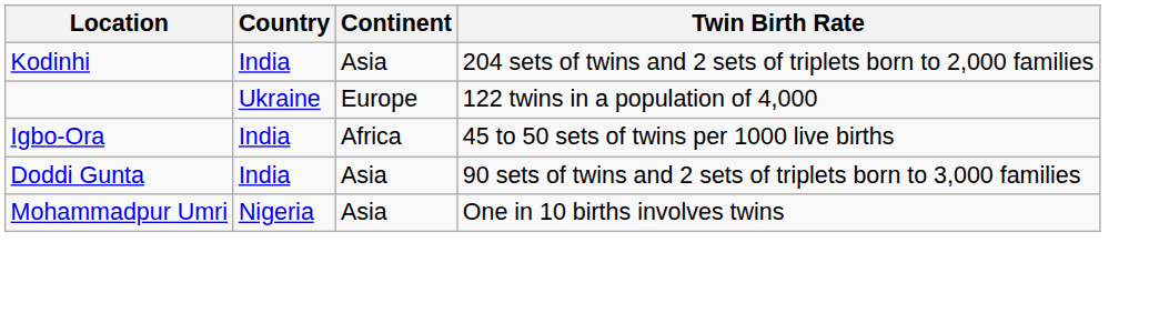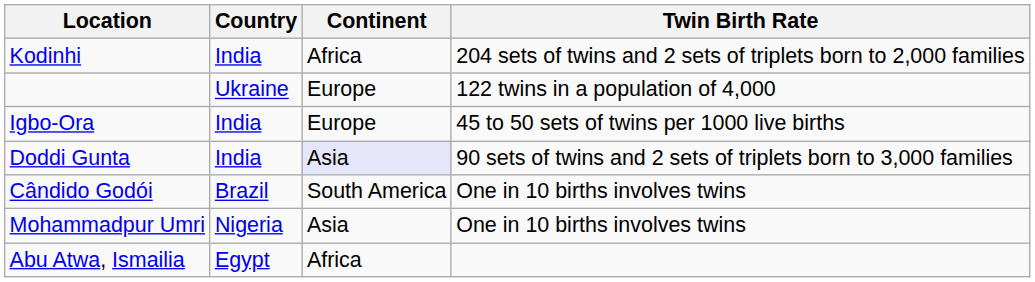 <table class="wikitable">
 <tr>
 <th>Location</th>
 <th>Country</th>
 <th>Continent</th>
 <th>Twin Birth Rate</th>
 </tr>
 <tr>
 <td><a href='#'>Kodinhi</a></td>
 <td><a href='#'>India</a></td>
-<td>Asia</td>
+<td>Africa</td>
 <td>204 sets of twins and 2 sets of triplets born to 2,000 families </td>
 </tr>
 <tr>
 <td></td>
 <td><a href='#'>Ukraine</a></td>
 <td>Europe</td>
 <td>122 twins in a population of 4,000 </td>
 </tr>
 <tr>
 <td><a href='#'>Igbo-Ora</a></td>
 <td><a href='#'>India</a></td>
-<td>Africa</td>
+<td>Europe</td>
 <td>45 to 50 sets of twins per 1000 live births </td>
 </tr>
 <tr>
 <td><a href='#'>Doddi Gunta</a></td>
 <td><a href='#'>India</a></td>
-<td>Asia</td>
+<td style="background: lavender;">Asia</td>
 <td>90 sets of twins and 2 sets of triplets born to 3,000 families </td>
+</tr>
+<tr>
+<td><a href='#'>Cândido Godói</a></td>
+<td><a href='#'>Brazil</a></td>
+<td>South America</td>
+<td>One in 10 births involves twins</td>
 </tr>
 <tr>
 <td><a href='#'>Mohammadpur Umri</a></td>
 <td><a href='#'>Nigeria</a></td>
 <td>Asia</td>
 <td>One in 10 births involves twins </td>
 </tr>
+<tr>
+<td><a href='#'>Abu Atwa</a>, <a href='#'>Ismailia</a></td>
+<td><a href='#'>Egypt</a></td>
+<td>Africa</td>
+<td></td>
+</tr>
 </table>
